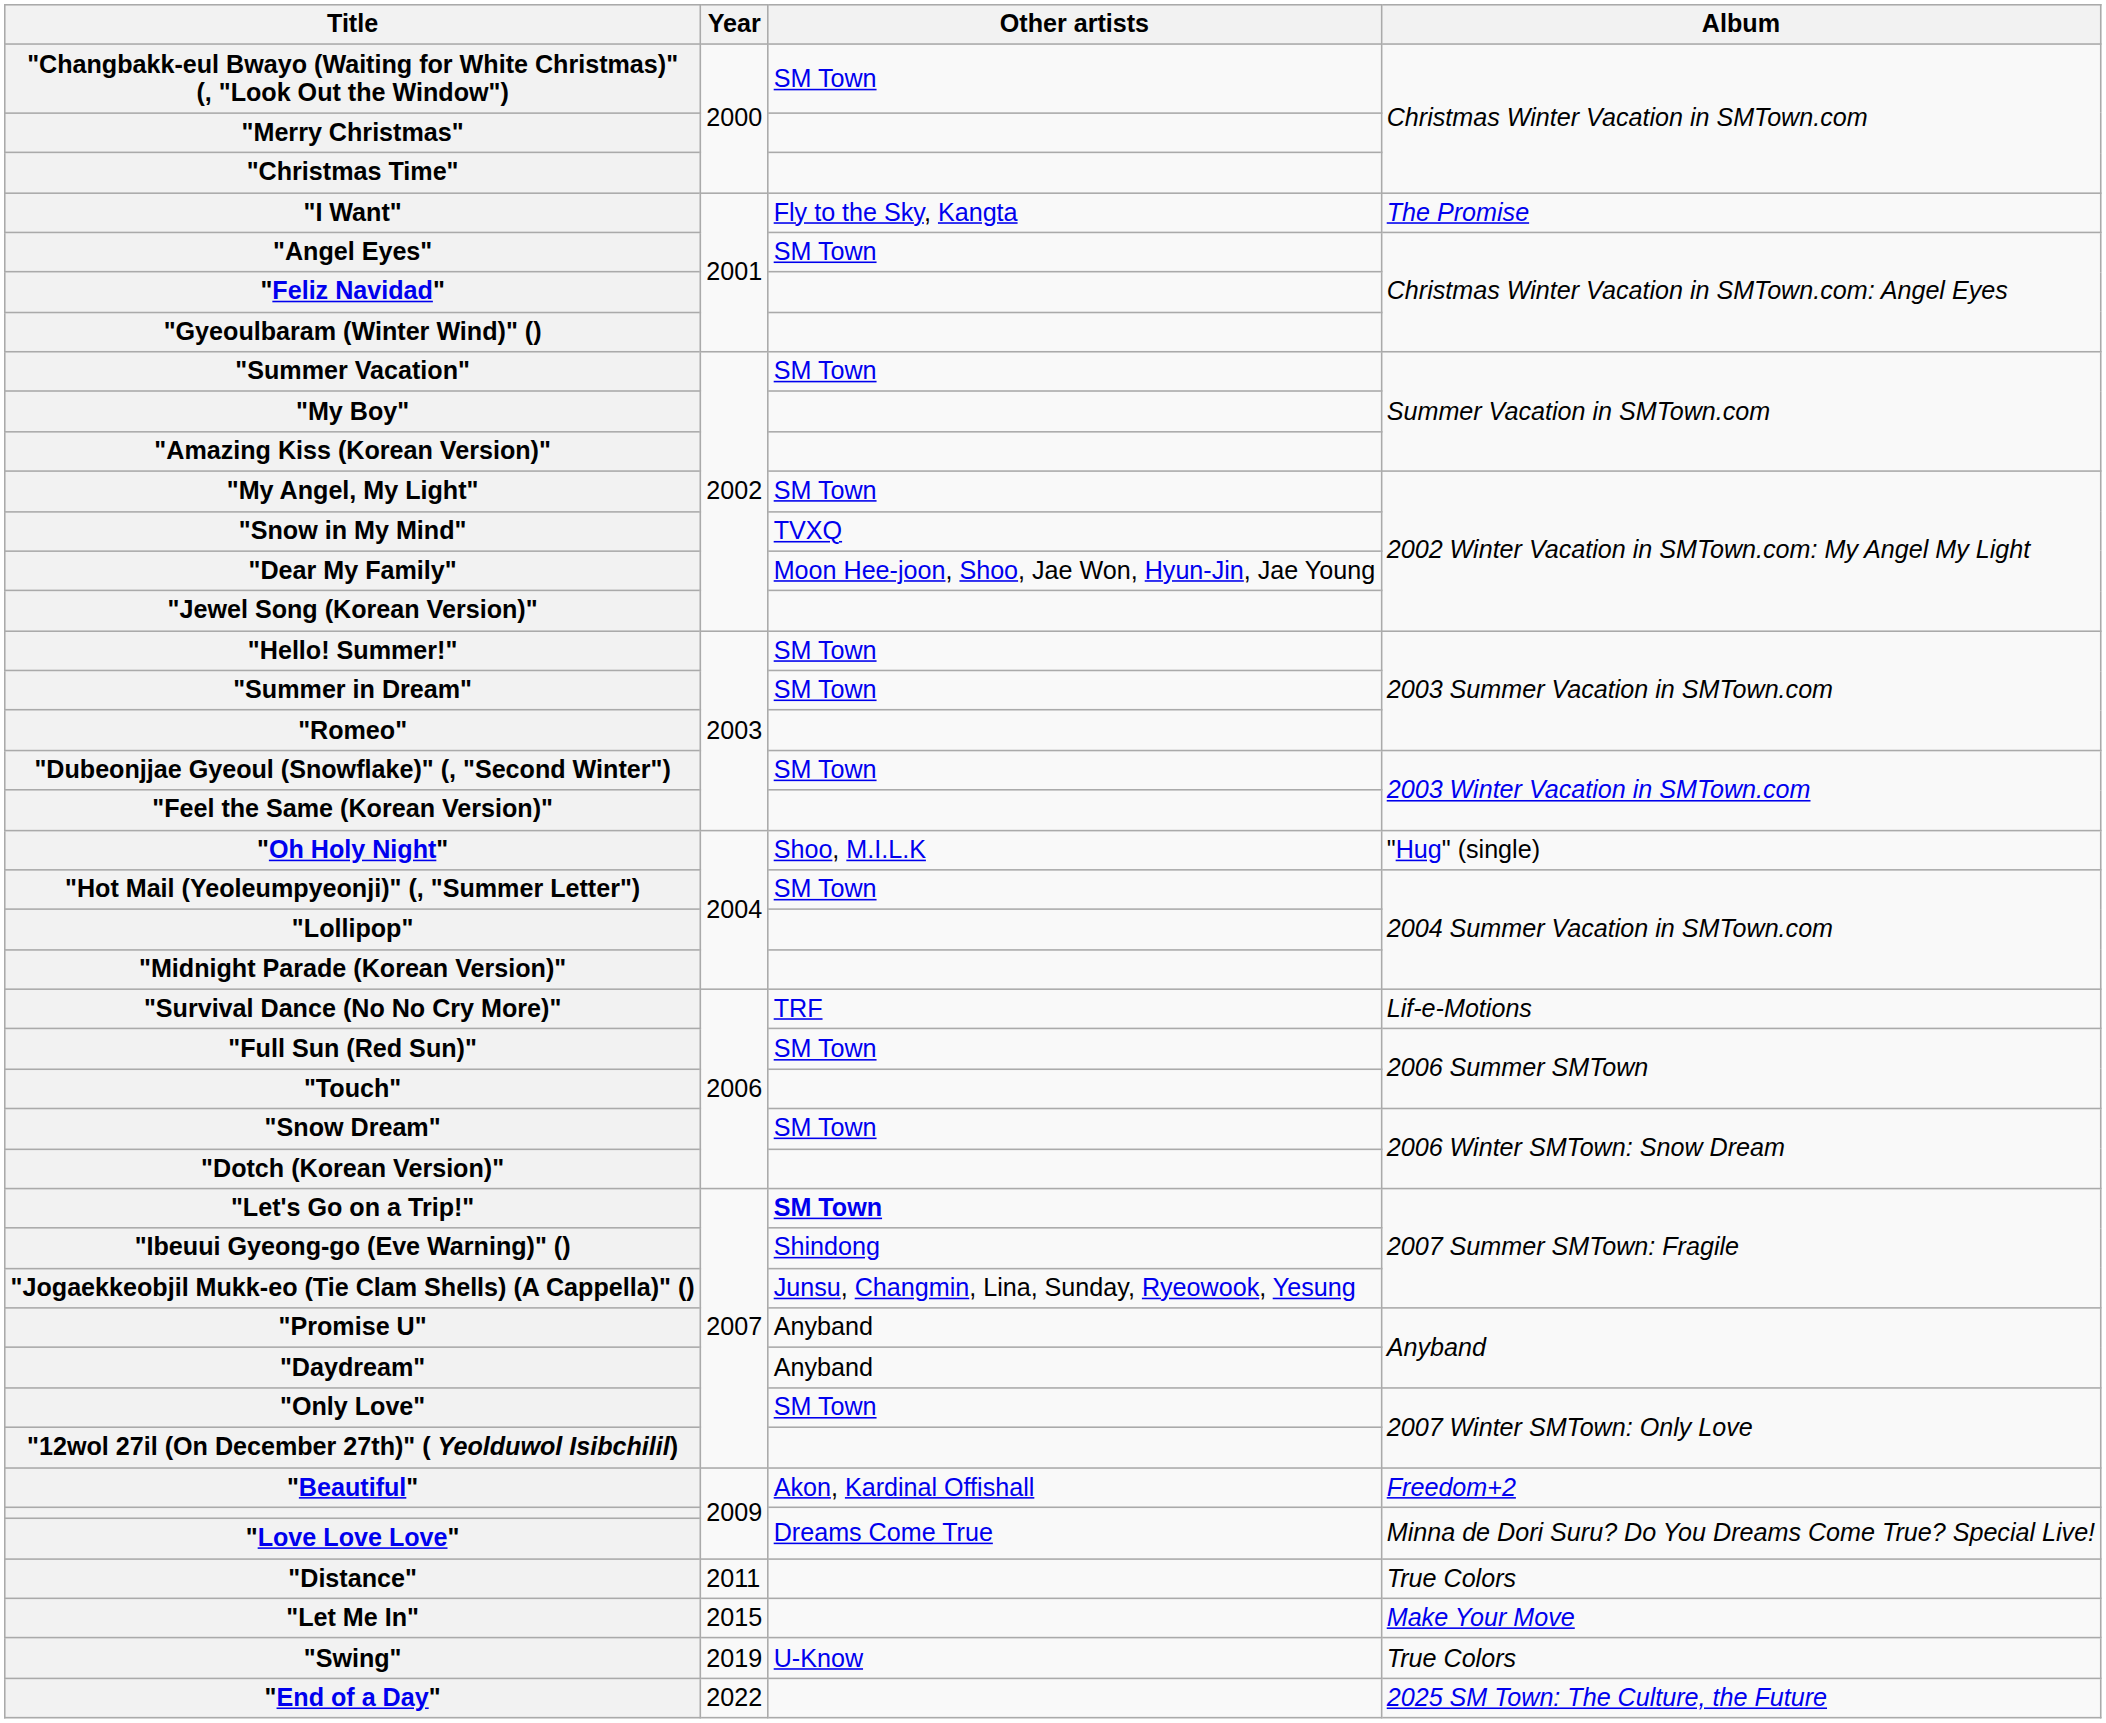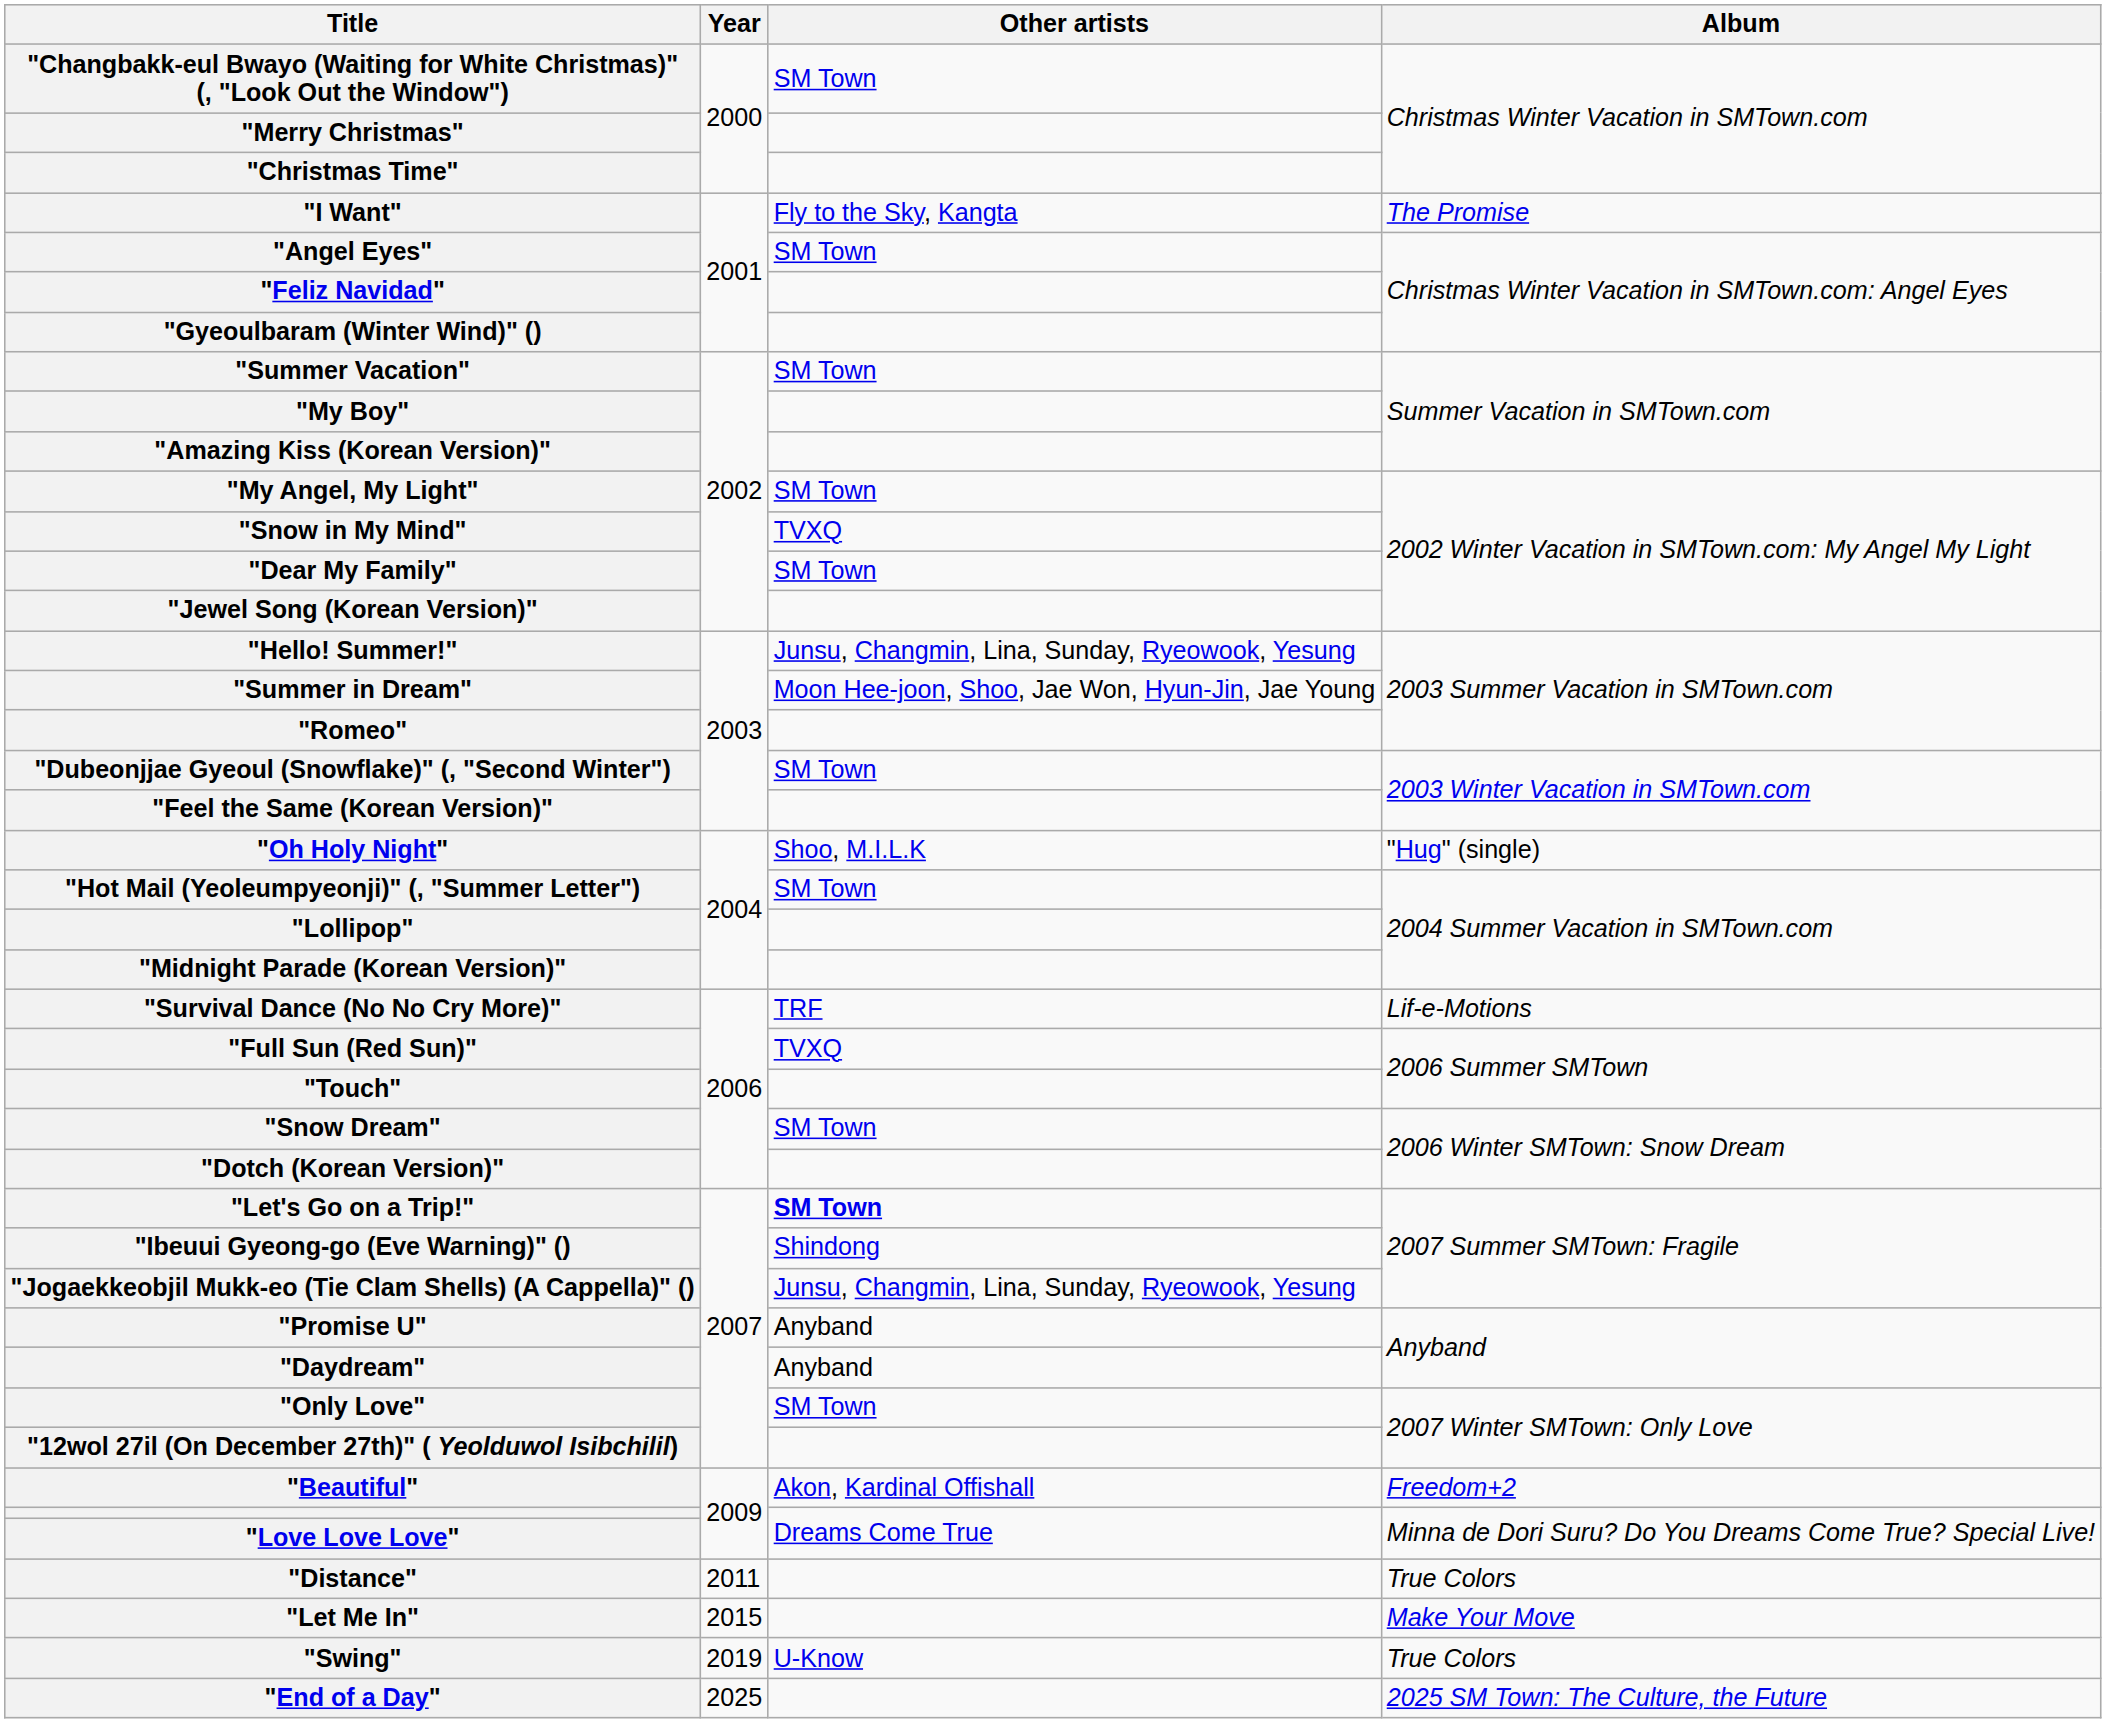 <table class="wikitable plainrowheaders">
 <tr>
 <th scope="col">Title</th>
 <th scope="col">Year</th>
 <th scope="col">Other artists</th>
 <th scope="col">Album</th>
 </tr>
 <tr>
 <th scope="row">"Changbakk-eul Bwayo (Waiting for White Christmas)"<br>(, "Look Out the Window")</th>
 <td rowspan=3>2000</td>
 <td><a href='#'>SM Town</a></td>
 <td rowspan=3><em>Christmas Winter Vacation in SMTown.com</em> </td>
 </tr>
 <tr>
 <th scope="row">"Merry Christmas"</th>
 <td></td>
 </tr>
 <tr>
 <th scope="row">"Christmas Time"</th>
 <td></td>
 </tr>
 <tr>
 <th scope="row">"I Want"</th>
 <td rowspan=4>2001</td>
 <td><a href='#'>Fly to the Sky</a>, <a href='#'>Kangta</a></td>
 <td><em><a href='#'>The Promise</a></em> </td>
 </tr>
 <tr>
 <th scope="row">"Angel Eyes"</th>
 <td><a href='#'>SM Town</a></td>
 <td rowspan=3><em>Christmas Winter Vacation in SMTown.com: Angel Eyes</em> </td>
 </tr>
 <tr>
 <th scope="row">"<a href='#'>Feliz Navidad</a>"</th>
 <td></td>
 </tr>
 <tr>
 <th scope="row">"Gyeoulbaram (Winter Wind)" ()</th>
 <td></td>
 </tr>
 <tr>
 <th scope="row">"Summer Vacation"</th>
 <td rowspan=7>2002</td>
 <td><a href='#'>SM Town</a></td>
 <td rowspan=3><em>Summer Vacation in SMTown.com</em> </td>
 </tr>
 <tr>
 <th scope="row">"My Boy"</th>
 <td></td>
 </tr>
 <tr>
 <th scope="row">"Amazing Kiss (Korean Version)"</th>
 <td></td>
 </tr>
 <tr>
 <th scope="row">"My Angel, My Light"</th>
 <td><a href='#'>SM Town</a></td>
 <td rowspan=4><em>2002 Winter Vacation in SMTown.com: My Angel My Light</em> </td>
 </tr>
 <tr>
 <th scope="row">"Snow in My Mind"</th>
 <td><a href='#'>TVXQ</a></td>
 </tr>
 <tr>
 <th scope="row">"Dear My Family"</th>
-<td><a href='#'>Moon Hee-joon</a>, <a href='#'>Shoo</a>, Jae Won, <a href='#'>Hyun-Jin</a>, Jae Young</td>
+<td><a href='#'>SM Town</a></td>
 </tr>
 <tr>
 <th scope="row">"Jewel Song (Korean Version)"</th>
 <td></td>
 </tr>
 <tr>
 <th scope="row">"Hello! Summer!"</th>
 <td rowspan=5>2003</td>
-<td><a href='#'>SM Town</a></td>
+<td><a href='#'>Junsu</a>, <a href='#'>Changmin</a>, Lina, Sunday, <a href='#'>Ryeowook</a>, <a href='#'>Yesung</a></td>
 <td rowspan=3><em>2003 Summer Vacation in SMTown.com</em> </td>
 </tr>
 <tr>
 <th scope="row">"Summer in Dream"</th>
-<td><a href='#'>SM Town</a></td>
+<td><a href='#'>Moon Hee-joon</a>, <a href='#'>Shoo</a>, Jae Won, <a href='#'>Hyun-Jin</a>, Jae Young</td>
 </tr>
 <tr>
 <th scope="row">"Romeo"</th>
 <td></td>
 </tr>
 <tr>
 <th scope="row">"Dubeonjjae Gyeoul (Snowflake)" (, "Second Winter")</th>
 <td><a href='#'>SM Town</a></td>
 <td rowspan=2><em><a href='#'>2003 Winter Vacation in SMTown.com</a></em> </td>
 </tr>
 <tr>
 <th scope="row">"Feel the Same (Korean Version)"</th>
 <td></td>
 </tr>
 <tr>
 <th scope="row">"<a href='#'>Oh Holy Night</a>"</th>
 <td rowspan=4>2004</td>
 <td><a href='#'>Shoo</a>, <a href='#'>M.I.L.K</a></td>
 <td>"<a href='#'>Hug</a>" <span>(single)</span> </td>
 </tr>
 <tr>
 <th scope="row">"Hot Mail (Yeoleumpyeonji)" (, "Summer Letter")</th>
 <td><a href='#'>SM Town</a></td>
 <td rowspan=3><em>2004 Summer Vacation in SMTown.com</em> </td>
 </tr>
 <tr>
 <th scope="row">"Lollipop"</th>
 <td></td>
 </tr>
 <tr>
 <th scope="row">"Midnight Parade (Korean Version)"</th>
 <td></td>
 </tr>
 <tr>
 <th scope="row">"Survival Dance (No No Cry More)"</th>
 <td rowspan=5>2006</td>
 <td><a href='#'>TRF</a></td>
 <td><em>Lif-e-Motions</em> </td>
 </tr>
 <tr>
 <th scope="row">"Full Sun (Red Sun)"</th>
-<td><a href='#'>SM Town</a></td>
+<td><a href='#'>TVXQ</a></td>
 <td rowspan=2><em>2006 Summer SMTown</em> </td>
 </tr>
 <tr>
 <th scope="row">"Touch"</th>
 <td></td>
 </tr>
 <tr>
 <th scope="row">"Snow Dream"</th>
 <td><a href='#'>SM Town</a></td>
 <td rowspan=2><em>2006 Winter SMTown: Snow Dream</em> </td>
 </tr>
 <tr>
 <th scope="row">"Dotch (Korean Version)"</th>
 <td></td>
 </tr>
 <tr>
 <th scope="row">"Let's Go on a Trip!"</th>
 <td rowspan=7>2007</td>
 <td><strong><a href='#'>SM Town</a></strong></td>
 <td rowspan=3><em>2007 Summer SMTown: Fragile</em> </td>
 </tr>
 <tr>
 <th scope="row">"Ibeuui Gyeong-go (Eve Warning)" ()</th>
 <td><a href='#'>Shindong</a></td>
 </tr>
 <tr>
 <th scope="row">"Jogaekkeobjil Mukk-eo (Tie Clam Shells) (A Cappella)" ()</th>
 <td><a href='#'>Junsu</a>, <a href='#'>Changmin</a>, Lina, Sunday, <a href='#'>Ryeowook</a>, <a href='#'>Yesung</a></td>
 </tr>
 <tr>
 <th scope="row">"Promise U"</th>
 <td>Anyband</td>
 <td rowspan=2><em>Anyband</em> </td>
 </tr>
 <tr>
 <th scope="row">"Daydream"</th>
 <td>Anyband</td>
 </tr>
 <tr>
 <th scope="row">"Only Love"</th>
 <td><a href='#'>SM Town</a></td>
 <td rowspan=2><em>2007 Winter SMTown: Only Love</em> </td>
 </tr>
 <tr>
 <th scope="row">"12wol 27il (On December 27th)" ( <em>Yeolduwol Isibchilil</em>)</th>
 <td></td>
 </tr>
 <tr>
 <th scope="row">"<a href='#'>Beautiful</a>"</th>
 <td rowspan=3>2009</td>
 <td><a href='#'>Akon</a>, <a href='#'>Kardinal Offishall</a></td>
 <td><em><a href='#'>Freedom+2</a></em> </td>
 </tr>
 <tr>
 <th scope="row"></th>
 <td rowspan=2><a href='#'>Dreams Come True</a></td>
 <td rowspan=2><em>Minna de Dori Suru? Do You Dreams Come True? Special Live!</em></td>
 </tr>
 <tr>
 <th scope="row">"<a href='#'>Love Love Love</a>"</th>
 </tr>
 <tr>
 <th scope="row">"Distance"</th>
 <td>2011</td>
 <td></td>
 <td><em>True Colors</em></td>
 </tr>
 <tr>
 <th scope="row">"Let Me In"</th>
 <td>2015</td>
 <td></td>
 <td><em><a href='#'>Make Your Move</a></em> </td>
 </tr>
 <tr>
 <th scope="row">"Swing"</th>
 <td>2019</td>
 <td><a href='#'>U-Know</a></td>
 <td><em>True Colors</em></td>
 </tr>
 <tr>
 <th scope="row">"<a href='#'>End of a Day</a>"</th>
-<td>2022</td>
+<td>2025</td>
 <td></td>
 <td><em><a href='#'>2025 SM Town: The Culture, the Future</a></em></td>
 </tr>
 </table>
